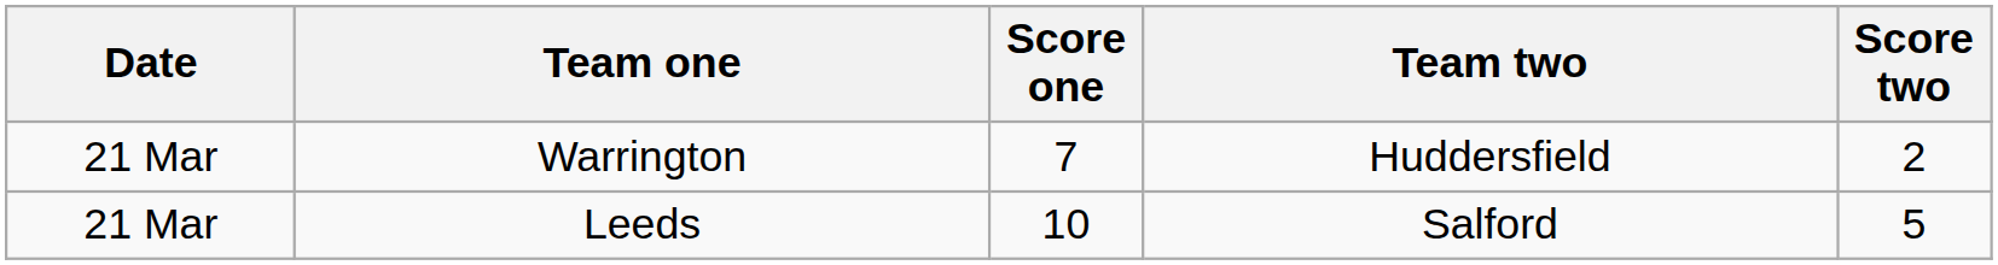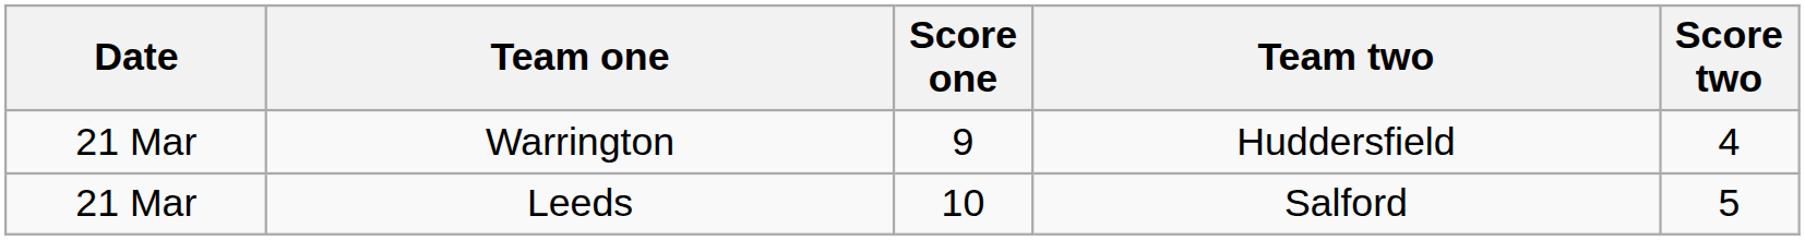 <table class="wikitable" style="text-align: center">
 <tr>
 <th width=100>Date</th>
 <th width=250>Team one</th>
 <th width=50>Score one</th>
 <th width=250>Team two</th>
 <th width=50>Score two</th>
 </tr>
 <tr>
 <td>21 Mar</td>
 <td>Warrington</td>
-<td>7</td>
+<td>9</td>
 <td>Huddersfield</td>
-<td>2</td>
+<td>4</td>
 </tr>
 <tr>
 <td>21 Mar</td>
 <td>Leeds</td>
 <td>10</td>
 <td>Salford</td>
 <td>5</td>
 </tr>
 </table>
